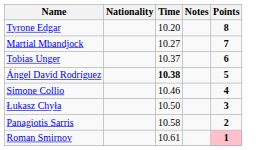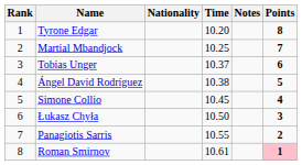 <table class="wikitable sortable" style="text-align:center">
 <tr>
+<th>Rank</th>
 <th>Name</th>
 <th>Nationality</th>
 <th>Time</th>
 <th>Notes</th>
 <th>Points</th>
 </tr>
 <tr>
+<td>1</td>
 <td align=left><a href='#'>Tyrone Edgar</a></td>
 <td align=left></td>
 <td>10.20</td>
 <td></td>
 <td><strong>8</strong></td>
 </tr>
 <tr>
+<td>2</td>
 <td align=left><a href='#'>Martial Mbandjock</a></td>
 <td align=left></td>
-<td>10.27</td>
+<td>10.25</td>
 <td></td>
 <td><strong>7</strong></td>
 </tr>
 <tr>
+<td>3</td>
 <td align=left><a href='#'>Tobias Unger</a></td>
 <td align=left></td>
 <td>10.37</td>
 <td></td>
 <td><strong>6</strong></td>
 </tr>
 <tr>
+<td>4</td>
 <td align=left><a href='#'>Ángel David Rodríguez</a></td>
 <td align=left></td>
-<td><strong>10.38</strong></td>
+<td>10.38</td>
 <td></td>
 <td><strong>5</strong></td>
 </tr>
 <tr>
+<td>5</td>
 <td align=left><a href='#'>Simone Collio</a></td>
 <td align=left></td>
-<td>10.46</td>
+<td>10.45</td>
 <td></td>
 <td><strong>4</strong></td>
 </tr>
 <tr>
+<td>6</td>
 <td align=left><a href='#'>Łukasz Chyła</a></td>
 <td align=left></td>
 <td>10.50</td>
 <td></td>
 <td><strong>3</strong></td>
 </tr>
 <tr>
+<td>7</td>
 <td align=left><a href='#'>Panagiotis Sarris</a></td>
 <td align=left></td>
-<td>10.58</td>
+<td>10.55</td>
 <td></td>
 <td><strong>2</strong></td>
 </tr>
 <tr>
+<td>8</td>
 <td align=left><a href='#'>Roman Smirnov</a></td>
 <td align=left></td>
 <td>10.61</td>
 <td></td>
 <td style="background: pink;"><strong>1</strong></td>
 </tr>
 </table>
